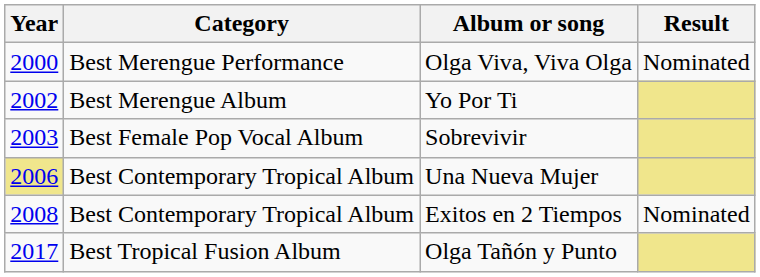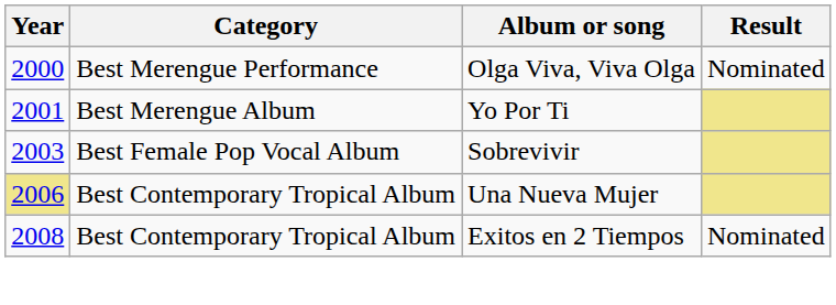 <table class="wikitable">
 <tr>
 <th>Year</th>
 <th>Category</th>
 <th>Album or song</th>
 <th>Result</th>
 </tr>
 <tr>
 <td><a href='#'>2000</a></td>
 <td>Best Merengue Performance</td>
 <td>Olga Viva, Viva Olga</td>
 <td>Nominated</td>
 </tr>
 <tr>
-<td><a href='#'>2002</a></td>
+<td><a href='#'>2001</a></td>
 <td>Best Merengue Album</td>
 <td>Yo Por Ti</td>
 <td style="background-color:#F0E68C;"></td>
 </tr>
 <tr>
 <td><a href='#'>2003</a></td>
 <td>Best Female Pop Vocal Album</td>
 <td>Sobrevivir</td>
 <td style="background-color:#F0E68C;"></td>
 </tr>
 <tr>
 <td style="background: khaki;"><a href='#'>2006</a></td>
 <td>Best Contemporary Tropical Album</td>
 <td>Una Nueva Mujer</td>
 <td style="background-color:#F0E68C;"></td>
 </tr>
 <tr>
 <td><a href='#'>2008</a></td>
 <td>Best Contemporary Tropical Album</td>
 <td>Exitos en 2 Tiempos</td>
 <td>Nominated</td>
 </tr>
-<tr>
-<td><a href='#'>2017</a></td>
-<td>Best Tropical Fusion Album</td>
-<td>Olga Tañón y Punto</td>
-<td style="background-color:#F0E68C;"></td>
-</tr>
 </table>
